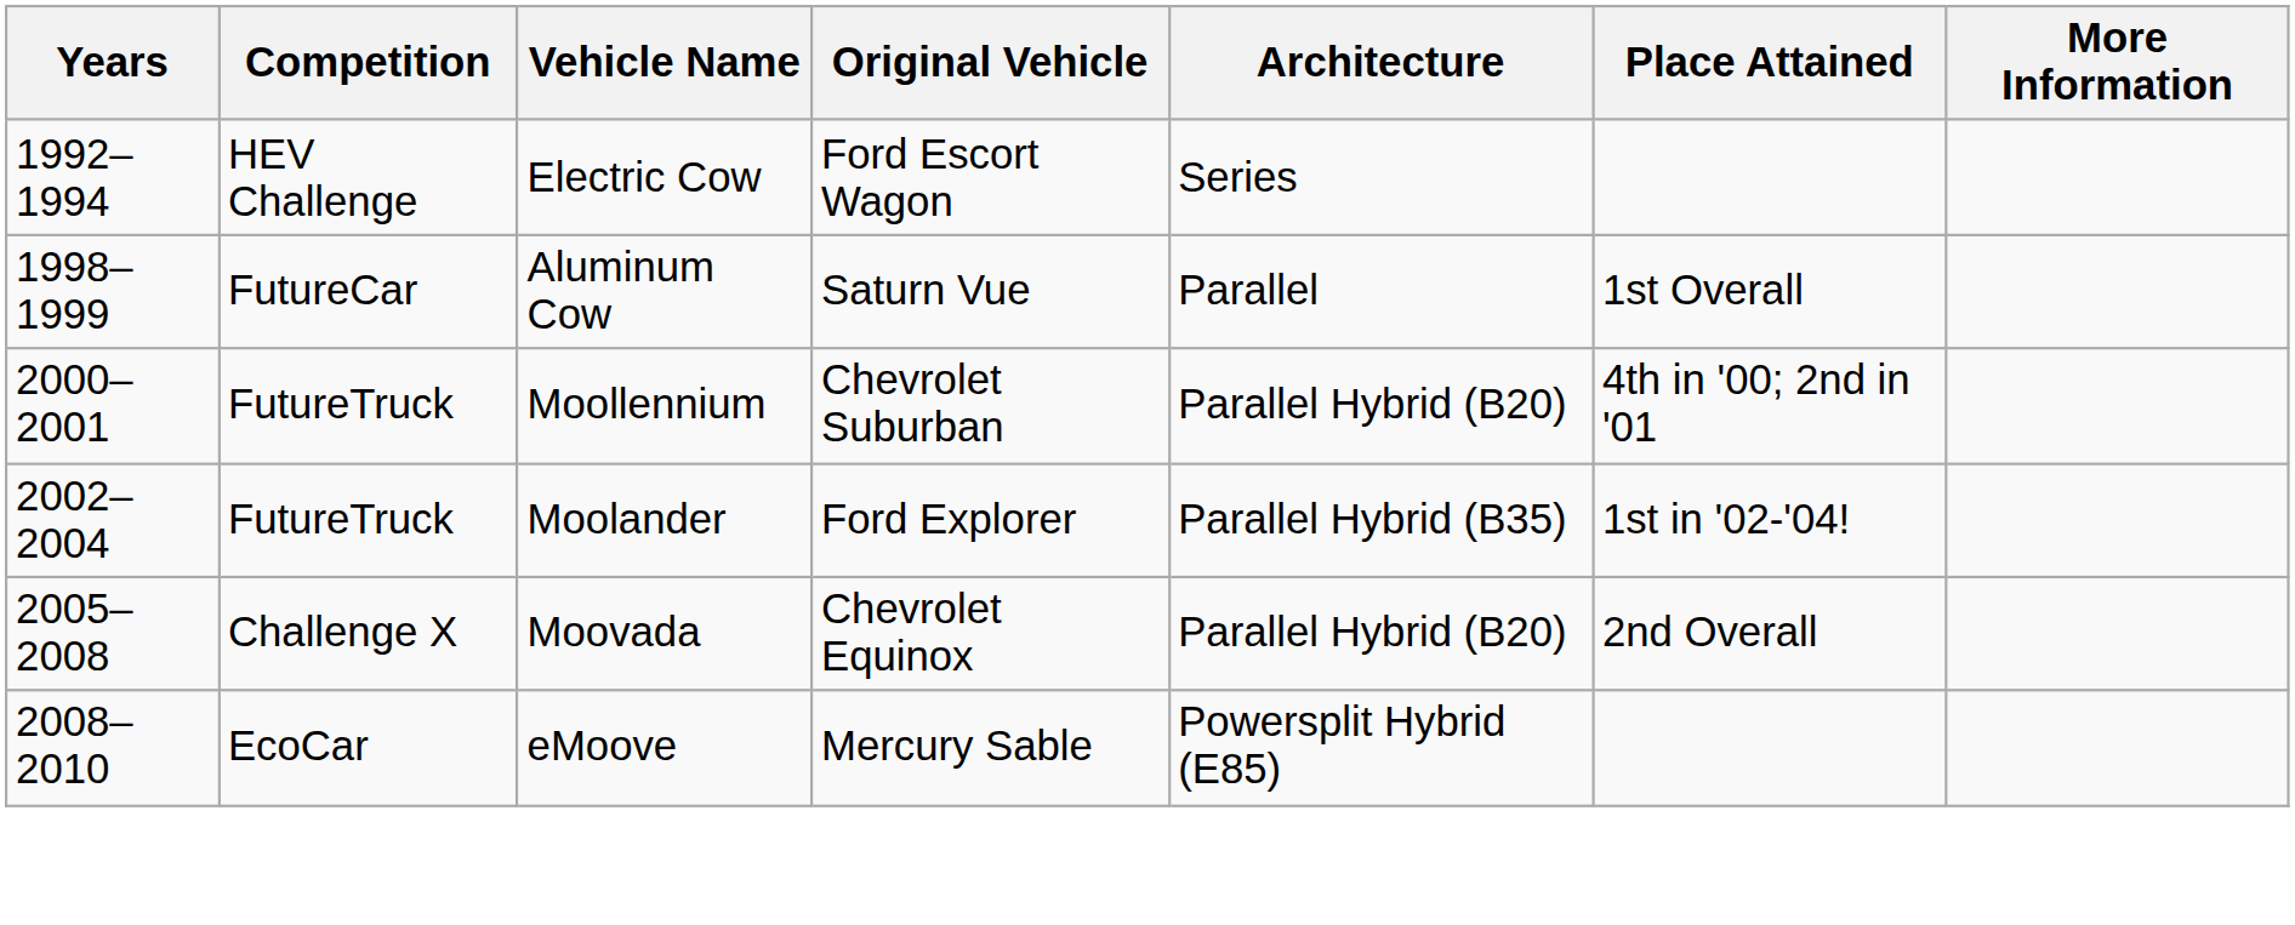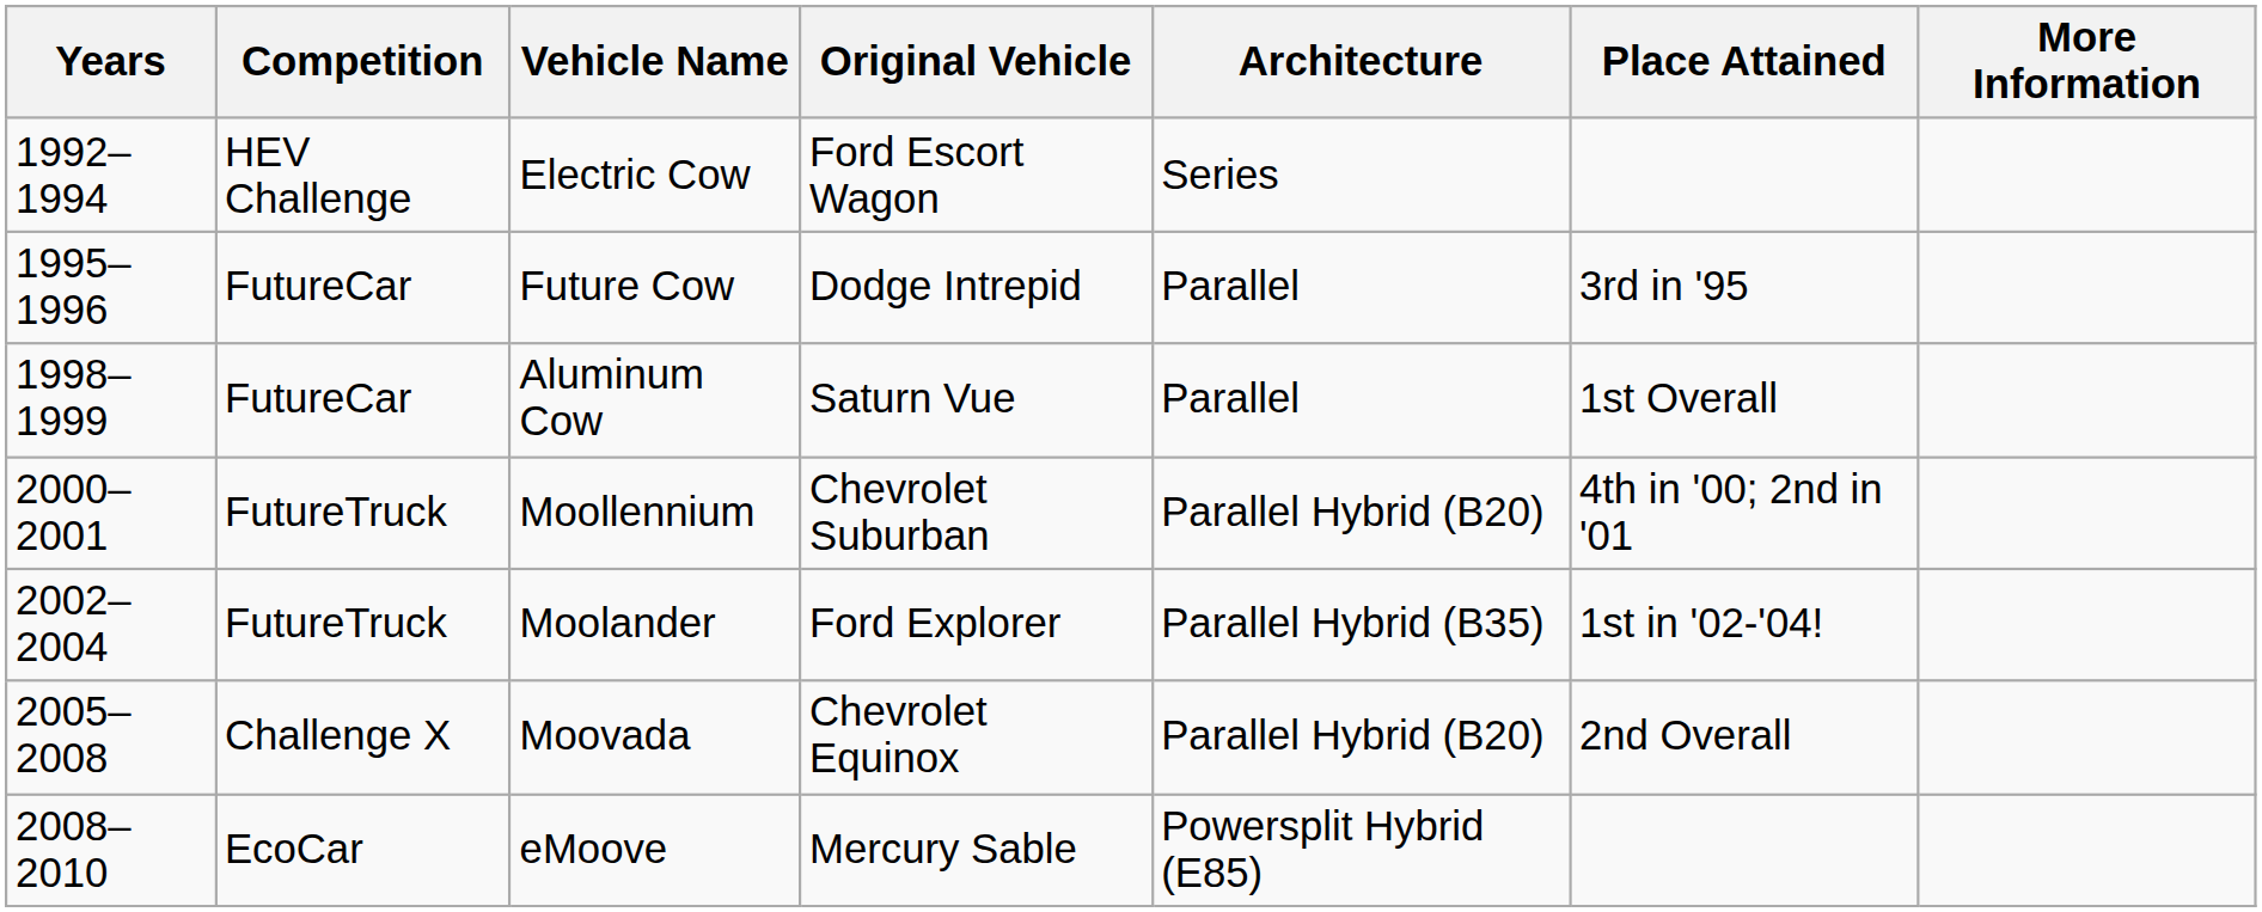 <table class="wikitable" border="1">
 <tr>
 <th>Years</th>
 <th>Competition</th>
 <th>Vehicle Name</th>
 <th>Original Vehicle</th>
 <th>Architecture</th>
 <th>Place Attained</th>
 <th>More Information</th>
 </tr>
 <tr>
 <td>1992–1994</td>
 <td>HEV Challenge</td>
 <td>Electric Cow</td>
 <td>Ford Escort Wagon</td>
 <td>Series</td>
 <td></td>
+<td></td>
+</tr>
+<tr>
+<td>1995–1996</td>
+<td>FutureCar</td>
+<td>Future Cow</td>
+<td>Dodge Intrepid</td>
+<td>Parallel</td>
+<td>3rd in '95</td>
 <td></td>
 </tr>
 <tr>
 <td>1998–1999</td>
 <td>FutureCar</td>
 <td>Aluminum Cow</td>
 <td>Saturn Vue</td>
 <td>Parallel</td>
 <td>1st Overall</td>
 <td></td>
 </tr>
 <tr>
 <td>2000–2001</td>
 <td>FutureTruck</td>
 <td>Moollennium</td>
 <td>Chevrolet Suburban</td>
 <td>Parallel Hybrid (B20)</td>
 <td>4th in '00; 2nd in '01</td>
 <td></td>
 </tr>
 <tr>
 <td>2002–2004</td>
 <td>FutureTruck</td>
 <td>Moolander</td>
 <td>Ford Explorer</td>
 <td>Parallel Hybrid (B35)</td>
 <td>1st in '02-'04!</td>
 <td></td>
 </tr>
 <tr>
 <td>2005–2008</td>
 <td>Challenge X</td>
 <td>Moovada</td>
 <td>Chevrolet Equinox</td>
 <td>Parallel Hybrid (B20)</td>
 <td>2nd Overall</td>
 <td></td>
 </tr>
 <tr>
 <td>2008–2010</td>
 <td>EcoCar</td>
 <td>eMoove</td>
 <td>Mercury Sable</td>
 <td>Powersplit Hybrid (E85)</td>
 <td 9th Place></td>
 </tr>
 </table>
